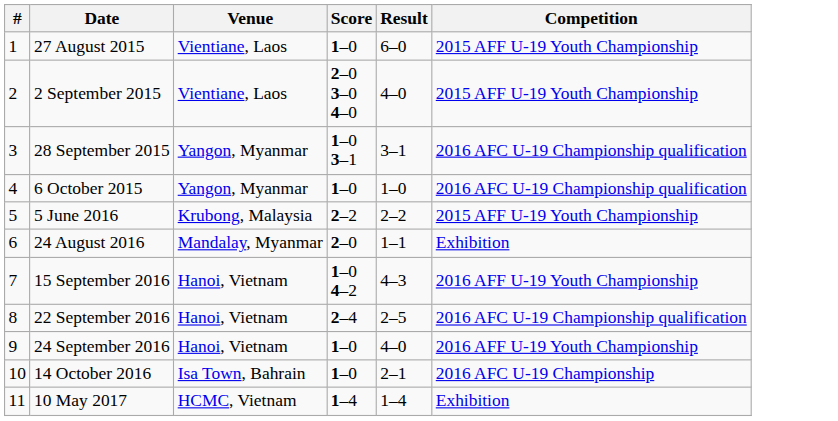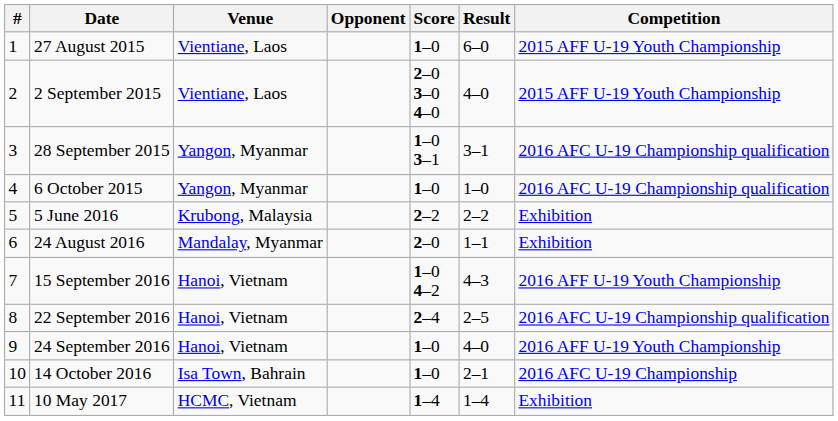 <table class="wikitable">
 <tr>
 <th>#</th>
 <th>Date</th>
 <th>Venue</th>
+<th>Opponent</th>
 <th>Score</th>
 <th>Result</th>
 <th>Competition</th>
 </tr>
 <tr>
 <td>1</td>
 <td>27 August 2015</td>
 <td><a href='#'>Vientiane</a>, Laos</td>
+<td></td>
 <td><strong>1</strong>–0</td>
 <td>6–0</td>
 <td><a href='#'>2015 AFF U-19 Youth Championship</a></td>
 </tr>
 <tr>
 <td>2</td>
 <td>2 September 2015</td>
 <td><a href='#'>Vientiane</a>, Laos</td>
+<td></td>
 <td><strong>2</strong>–0<br><strong>3</strong>–0<br><strong>4</strong>–0</td>
 <td>4–0</td>
 <td><a href='#'>2015 AFF U-19 Youth Championship</a></td>
 </tr>
 <tr>
 <td>3</td>
 <td>28 September 2015</td>
 <td><a href='#'>Yangon</a>, Myanmar</td>
+<td></td>
 <td><strong>1</strong>–0<br><strong>3</strong>–1</td>
 <td>3–1</td>
 <td><a href='#'>2016 AFC U-19 Championship qualification</a></td>
 </tr>
 <tr>
 <td>4</td>
 <td>6 October 2015</td>
 <td><a href='#'>Yangon</a>, Myanmar</td>
+<td></td>
 <td><strong>1</strong>–0</td>
 <td>1–0</td>
 <td><a href='#'>2016 AFC U-19 Championship qualification</a></td>
 </tr>
 <tr>
 <td>5</td>
 <td>5 June 2016</td>
 <td><a href='#'>Krubong</a>, Malaysia</td>
+<td></td>
 <td><strong>2</strong>–2</td>
 <td>2–2</td>
-<td><a href='#'>2015 AFF U-19 Youth Championship</a></td>
+<td><a href='#'>Exhibition</a></td>
 </tr>
 <tr>
 <td>6</td>
 <td>24 August 2016</td>
 <td><a href='#'>Mandalay</a>, Myanmar</td>
+<td></td>
 <td><strong>2</strong>–0</td>
 <td>1–1</td>
 <td><a href='#'>Exhibition</a></td>
 </tr>
 <tr>
 <td>7</td>
 <td>15 September 2016</td>
 <td><a href='#'>Hanoi</a>, Vietnam</td>
+<td></td>
 <td><strong>1</strong>–0<br><strong>4</strong>–2</td>
 <td>4–3</td>
 <td><a href='#'>2016 AFF U-19 Youth Championship</a></td>
 </tr>
 <tr>
 <td>8</td>
 <td>22 September 2016</td>
 <td><a href='#'>Hanoi</a>, Vietnam</td>
+<td></td>
 <td><strong>2</strong>–4</td>
 <td>2–5</td>
 <td><a href='#'>2016 AFC U-19 Championship qualification</a></td>
 </tr>
 <tr>
 <td>9</td>
 <td>24 September 2016</td>
 <td><a href='#'>Hanoi</a>, Vietnam</td>
+<td></td>
 <td><strong>1</strong>–0</td>
 <td>4–0</td>
 <td><a href='#'>2016 AFF U-19 Youth Championship</a></td>
 </tr>
 <tr>
 <td>10</td>
 <td>14 October 2016</td>
 <td><a href='#'>Isa Town</a>, Bahrain</td>
+<td></td>
 <td><strong>1</strong>–0</td>
 <td>2–1</td>
 <td><a href='#'>2016 AFC U-19 Championship</a></td>
 </tr>
 <tr>
 <td>11</td>
 <td>10 May 2017</td>
 <td><a href='#'>HCMC</a>, Vietnam</td>
+<td></td>
 <td><strong>1</strong>–4</td>
 <td>1–4</td>
 <td><a href='#'>Exhibition</a></td>
 </tr>
 </table>
